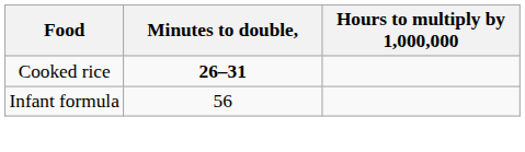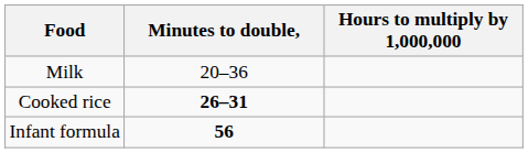 <table class="wikitable" style="text-align:center;">
 <tr>
 <th>Food</th>
 <th style="width:10em">Minutes to double, </th>
 <th style="width:10em">Hours to multiply by 1,000,000</th>
+</tr>
+<tr>
+<td>Milk</td>
+<td>20–36</td>
+<td></td>
 </tr>
 <tr>
 <td>Cooked rice</td>
 <td><strong>26–31</strong></td>
 <td></td>
 </tr>
 <tr>
 <td>Infant formula</td>
-<td>56</td>
+<td><strong>56</strong></td>
 <td></td>
 </tr>
 </table>
